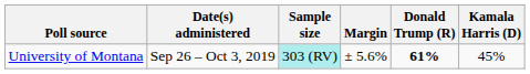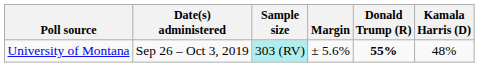 <table class="wikitable" style="font-size:90%;text-align:center;">
 <tr valign=bottom style="font-size:90%;">
 <th>Poll source</th>
 <th>Date(s)<br>administered</th>
 <th>Sample<br>size</th>
 <th>Margin<br></th>
 <th>Donald<br>Trump (R)</th>
 <th>Kamala<br>Harris (D)</th>
 </tr>
 <tr>
 <td style="text-align:left;"><a href='#'>University of Montana</a></td>
 <td>Sep 26 – Oct 3, 2019</td>
 <td style="background: paleturquoise;">303 (RV)</td>
 <td>± 5.6%</td>
-<td><strong>61%</strong></td>
-<td>45%</td>
+<td><strong>55%</strong></td>
+<td>48%</td>
 </tr>
 </table>
